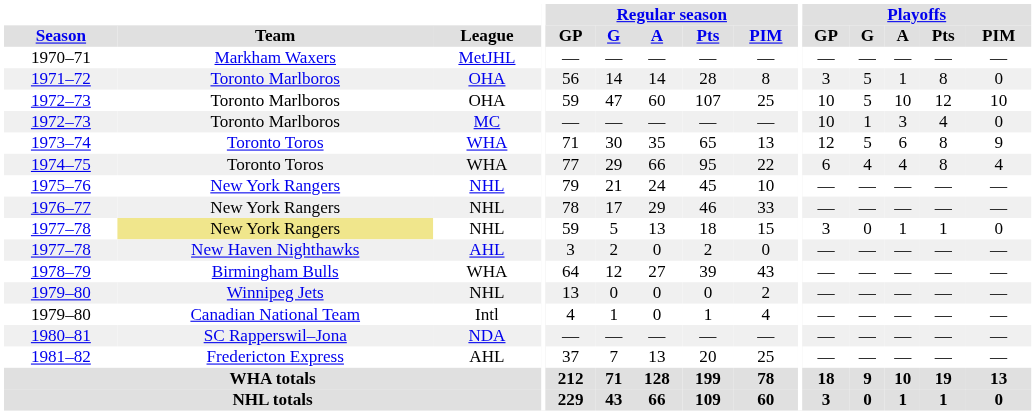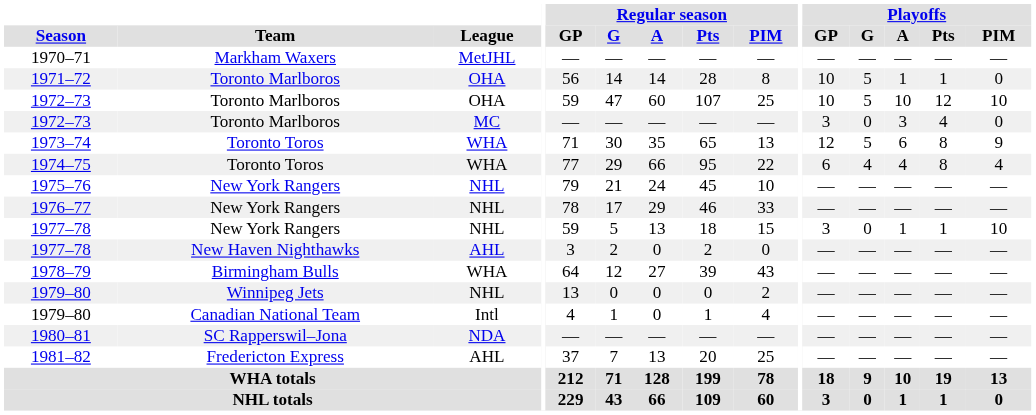 <table border="0" cellpadding="1" cellspacing="0" style="text-align:center; width:60em">
 <tr bgcolor="#e0e0e0">
 <th colspan="3" bgcolor="#ffffff"></th>
 <th rowspan="100" bgcolor="#ffffff"></th>
 <th colspan="5"><a href='#'>Regular season</a></th>
 <th rowspan="100" bgcolor="#ffffff"></th>
 <th colspan="5"><a href='#'>Playoffs</a></th>
 </tr>
 <tr bgcolor="#e0e0e0">
 <th><a href='#'>Season</a></th>
 <th>Team</th>
 <th>League</th>
 <th>GP</th>
 <th><a href='#'>G</a></th>
 <th><a href='#'>A</a></th>
 <th><a href='#'>Pts</a></th>
 <th><a href='#'>PIM</a></th>
 <th>GP</th>
 <th>G</th>
 <th>A</th>
 <th>Pts</th>
 <th>PIM</th>
 </tr>
 <tr>
 <td>1970–71</td>
 <td><a href='#'>Markham Waxers</a></td>
 <td><a href='#'>MetJHL</a></td>
 <td>—</td>
 <td>—</td>
 <td>—</td>
 <td>—</td>
 <td>—</td>
 <td>—</td>
 <td>—</td>
 <td>—</td>
 <td>—</td>
 <td>—</td>
 </tr>
 <tr bgcolor="#f0f0f0">
 <td><a href='#'>1971–72</a></td>
 <td><a href='#'>Toronto Marlboros</a></td>
 <td><a href='#'>OHA</a></td>
 <td>56</td>
 <td>14</td>
 <td>14</td>
 <td>28</td>
 <td>8</td>
-<td>3</td>
+<td>10</td>
 <td>5</td>
 <td>1</td>
-<td>8</td>
+<td>1</td>
 <td>0</td>
 </tr>
 <tr>
 <td><a href='#'>1972–73</a></td>
 <td>Toronto Marlboros</td>
 <td>OHA</td>
 <td>59</td>
 <td>47</td>
 <td>60</td>
 <td>107</td>
 <td>25</td>
 <td>10</td>
 <td>5</td>
 <td>10</td>
 <td>12</td>
 <td>10</td>
 </tr>
 <tr bgcolor="#f0f0f0">
 <td><a href='#'>1972–73</a></td>
 <td>Toronto Marlboros</td>
 <td><a href='#'>MC</a></td>
 <td>—</td>
 <td>—</td>
 <td>—</td>
 <td>—</td>
 <td>—</td>
-<td>10</td>
-<td>1</td>
+<td>3</td>
+<td>0</td>
 <td>3</td>
 <td>4</td>
 <td>0</td>
 </tr>
 <tr>
 <td><a href='#'>1973–74</a></td>
 <td><a href='#'>Toronto Toros</a></td>
 <td><a href='#'>WHA</a></td>
 <td>71</td>
 <td>30</td>
 <td>35</td>
 <td>65</td>
 <td>13</td>
 <td>12</td>
 <td>5</td>
 <td>6</td>
 <td>8</td>
 <td>9</td>
 </tr>
 <tr bgcolor="#f0f0f0">
 <td><a href='#'>1974–75</a></td>
 <td>Toronto Toros</td>
 <td>WHA</td>
 <td>77</td>
 <td>29</td>
 <td>66</td>
 <td>95</td>
 <td>22</td>
 <td>6</td>
 <td>4</td>
 <td>4</td>
 <td>8</td>
 <td>4</td>
 </tr>
 <tr>
 <td><a href='#'>1975–76</a></td>
 <td><a href='#'>New York Rangers</a></td>
 <td><a href='#'>NHL</a></td>
 <td>79</td>
 <td>21</td>
 <td>24</td>
 <td>45</td>
 <td>10</td>
 <td>—</td>
 <td>—</td>
 <td>—</td>
 <td>—</td>
 <td>—</td>
 </tr>
 <tr bgcolor="#f0f0f0">
 <td><a href='#'>1976–77</a></td>
 <td>New York Rangers</td>
 <td>NHL</td>
 <td>78</td>
 <td>17</td>
 <td>29</td>
 <td>46</td>
 <td>33</td>
 <td>—</td>
 <td>—</td>
 <td>—</td>
 <td>—</td>
 <td>—</td>
 </tr>
 <tr>
 <td><a href='#'>1977–78</a></td>
-<td style="background: khaki;">New York Rangers</td>
+<td>New York Rangers</td>
 <td>NHL</td>
 <td>59</td>
 <td>5</td>
 <td>13</td>
 <td>18</td>
 <td>15</td>
 <td>3</td>
 <td>0</td>
 <td>1</td>
 <td>1</td>
-<td>0</td>
+<td>10</td>
 </tr>
 <tr bgcolor="#f0f0f0">
 <td><a href='#'>1977–78</a></td>
 <td><a href='#'>New Haven Nighthawks</a></td>
 <td><a href='#'>AHL</a></td>
 <td>3</td>
 <td>2</td>
 <td>0</td>
 <td>2</td>
 <td>0</td>
 <td>—</td>
 <td>—</td>
 <td>—</td>
 <td>—</td>
 <td>—</td>
 </tr>
 <tr>
 <td><a href='#'>1978–79</a></td>
 <td><a href='#'>Birmingham Bulls</a></td>
 <td>WHA</td>
 <td>64</td>
 <td>12</td>
 <td>27</td>
 <td>39</td>
 <td>43</td>
 <td>—</td>
 <td>—</td>
 <td>—</td>
 <td>—</td>
 <td>—</td>
 </tr>
 <tr bgcolor="#f0f0f0">
 <td><a href='#'>1979–80</a></td>
 <td><a href='#'>Winnipeg Jets</a></td>
 <td>NHL</td>
 <td>13</td>
 <td>0</td>
 <td>0</td>
 <td>0</td>
 <td>2</td>
 <td>—</td>
 <td>—</td>
 <td>—</td>
 <td>—</td>
 <td>—</td>
 </tr>
 <tr>
 <td>1979–80</td>
 <td><a href='#'>Canadian National Team</a></td>
 <td>Intl</td>
 <td>4</td>
 <td>1</td>
 <td>0</td>
 <td>1</td>
 <td>4</td>
 <td>—</td>
 <td>—</td>
 <td>—</td>
 <td>—</td>
 <td>—</td>
 </tr>
 <tr bgcolor="#f0f0f0">
 <td><a href='#'>1980–81</a></td>
 <td><a href='#'>SC Rapperswil–Jona</a></td>
 <td><a href='#'>NDA</a></td>
 <td>—</td>
 <td>—</td>
 <td>—</td>
 <td>—</td>
 <td>—</td>
 <td>—</td>
 <td>—</td>
 <td>—</td>
 <td>—</td>
 <td>—</td>
 </tr>
 <tr>
 <td><a href='#'>1981–82</a></td>
 <td><a href='#'>Fredericton Express</a></td>
 <td>AHL</td>
 <td>37</td>
 <td>7</td>
 <td>13</td>
 <td>20</td>
 <td>25</td>
 <td>—</td>
 <td>—</td>
 <td>—</td>
 <td>—</td>
 <td>—</td>
 </tr>
 <tr bgcolor="#e0e0e0">
 <th colspan="3">WHA totals</th>
 <th>212</th>
 <th>71</th>
 <th>128</th>
 <th>199</th>
 <th>78</th>
 <th>18</th>
 <th>9</th>
 <th>10</th>
 <th>19</th>
 <th>13</th>
 </tr>
 <tr bgcolor="#e0e0e0">
 <th colspan="3">NHL totals</th>
 <th>229</th>
 <th>43</th>
 <th>66</th>
 <th>109</th>
 <th>60</th>
 <th>3</th>
 <th>0</th>
 <th>1</th>
 <th>1</th>
 <th>0</th>
 </tr>
 </table>
